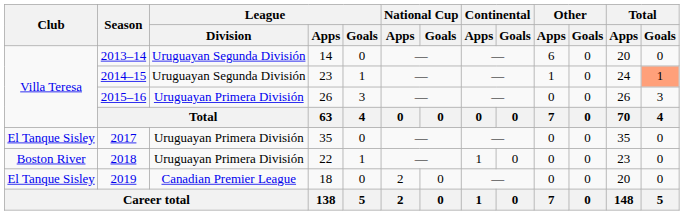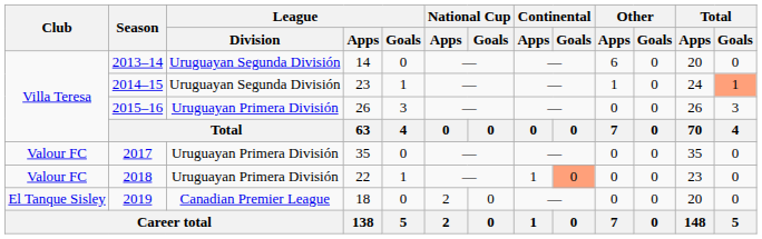 <table class="wikitable" style="text-align:center">
 <tr>
 <th rowspan="2">Club</th>
 <th rowspan="2">Season</th>
 <th colspan="3">League</th>
 <th colspan="2">National Cup</th>
 <th colspan="2">Continental</th>
 <th colspan="2">Other</th>
 <th colspan="2">Total</th>
 </tr>
 <tr>
 <th>Division</th>
 <th>Apps</th>
 <th>Goals</th>
 <th>Apps</th>
 <th>Goals</th>
 <th>Apps</th>
 <th>Goals</th>
 <th>Apps</th>
 <th>Goals</th>
 <th>Apps</th>
 <th>Goals</th>
 </tr>
 <tr>
 <td rowspan="4"><a href='#'>Villa Teresa</a></td>
 <td><a href='#'>2013–14</a></td>
 <td><a href='#'>Uruguayan Segunda División</a></td>
 <td>14</td>
 <td>0</td>
 <td colspan="2">—</td>
 <td colspan="2">—</td>
 <td>6</td>
 <td>0</td>
 <td>20</td>
 <td>0</td>
 </tr>
 <tr>
 <td><a href='#'>2014–15</a></td>
 <td>Uruguayan Segunda División</td>
 <td>23</td>
 <td>1</td>
 <td colspan="2">—</td>
 <td colspan="2">—</td>
 <td>1</td>
 <td>0</td>
 <td>24</td>
 <td style="background: lightsalmon;">1</td>
 </tr>
 <tr>
 <td><a href='#'>2015–16</a></td>
 <td><a href='#'>Uruguayan Primera División</a></td>
 <td>26</td>
 <td>3</td>
 <td colspan="2">—</td>
 <td colspan="2">—</td>
 <td>0</td>
 <td>0</td>
 <td>26</td>
 <td>3</td>
 </tr>
 <tr>
 <th colspan="2">Total</th>
 <th>63</th>
 <th>4</th>
 <th>0</th>
 <th>0</th>
 <th>0</th>
 <th>0</th>
 <th>7</th>
 <th>0</th>
 <th>70</th>
 <th>4</th>
 </tr>
 <tr>
-<td rowspan="1"><a href='#'>El Tanque Sisley</a></td>
+<td rowspan="1"><a href='#'>Valour FC</a></td>
 <td><a href='#'>2017</a></td>
 <td>Uruguayan Primera División</td>
 <td>35</td>
 <td>0</td>
 <td colspan="2">—</td>
 <td colspan="2">—</td>
 <td>0</td>
 <td>0</td>
 <td>35</td>
 <td>0</td>
 </tr>
 <tr>
-<td rowspan="1"><a href='#'>Boston River</a></td>
+<td rowspan="1"><a href='#'>Valour FC</a></td>
 <td><a href='#'>2018</a></td>
 <td>Uruguayan Primera División</td>
 <td>22</td>
 <td>1</td>
 <td colspan="2">—</td>
 <td>1</td>
-<td>0</td>
+<td style="background: lightsalmon;">0</td>
 <td>0</td>
 <td>0</td>
 <td>23</td>
 <td>0</td>
 </tr>
 <tr>
 <td rowspan="1"><a href='#'>El Tanque Sisley</a></td>
 <td><a href='#'>2019</a></td>
 <td><a href='#'>Canadian Premier League</a></td>
 <td>18</td>
 <td>0</td>
 <td>2</td>
 <td>0</td>
 <td colspan="2">—</td>
 <td>0</td>
 <td>0</td>
 <td>20</td>
 <td>0</td>
 </tr>
 <tr>
 <th colspan="3">Career total</th>
 <th>138</th>
 <th>5</th>
 <th>2</th>
 <th>0</th>
 <th>1</th>
 <th>0</th>
 <th>7</th>
 <th>0</th>
 <th>148</th>
 <th>5</th>
 </tr>
 </table>
